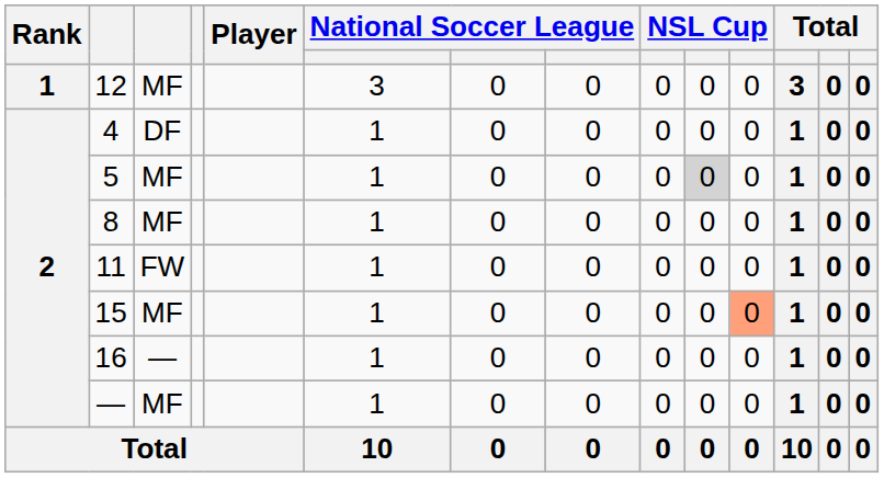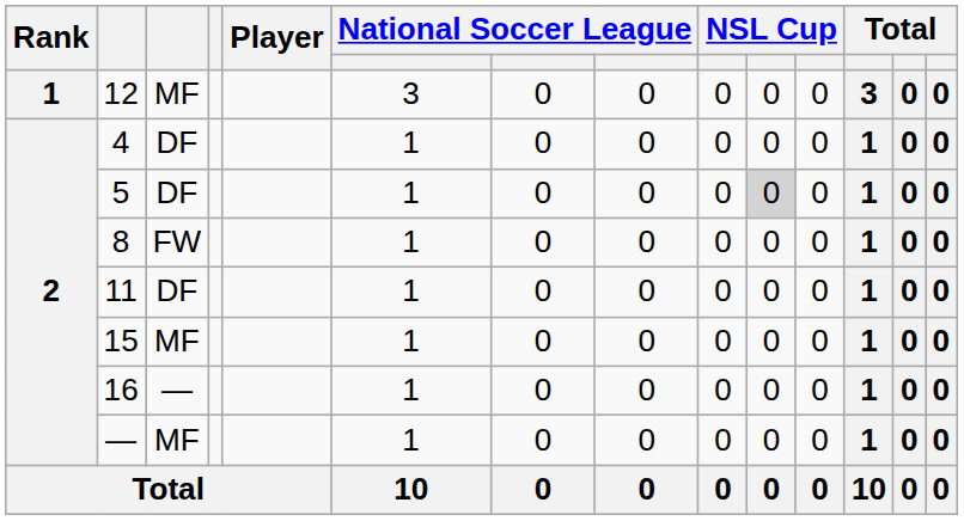 <table class="wikitable sortable" style="text-align:center">
 <tr>
 <th rowspan="2">Rank</th>
 <th rowspan="2"></th>
 <th rowspan="2"></th>
 <th rowspan="2"></th>
 <th rowspan="2">Player</th>
 <th colspan="3"><a href='#'>National Soccer League</a></th>
 <th colspan="3"><a href='#'>NSL Cup</a></th>
 <th colspan="3">Total</th>
 </tr>
 <tr>
 <th></th>
 <th></th>
 <th></th>
 <th></th>
 <th></th>
 <th></th>
 <th></th>
 <th></th>
 <th></th>
 </tr>
 <tr>
 <th>1</th>
 <td>12</td>
 <td>MF</td>
 <td></td>
 <td align="left"><br></td>
 <td>3</td>
 <td>0</td>
 <td>0<br></td>
 <td>0</td>
 <td>0</td>
 <td>0<br></td>
 <th>3</th>
 <th>0</th>
 <th>0</th>
 </tr>
 <tr>
 <th rowspan="7">2</th>
 <td>4</td>
 <td>DF</td>
 <td></td>
 <td align="left"><br></td>
 <td>1</td>
 <td>0</td>
 <td>0<br></td>
 <td>0</td>
 <td>0</td>
 <td>0<br></td>
 <th>1</th>
 <th>0</th>
 <th>0</th>
 </tr>
 <tr>
 <td>5</td>
-<td>MF</td>
+<td>DF</td>
 <td></td>
 <td align="left"><br></td>
 <td>1</td>
 <td>0</td>
 <td>0<br></td>
 <td>0</td>
 <td style="background: lightgrey;">0</td>
 <td>0<br></td>
 <th>1</th>
 <th>0</th>
 <th>0</th>
 </tr>
 <tr>
 <td>8</td>
-<td>MF</td>
+<td>FW</td>
 <td></td>
 <td align="left"><br></td>
 <td>1</td>
 <td>0</td>
 <td>0<br></td>
 <td>0</td>
 <td>0</td>
 <td>0<br></td>
 <th>1</th>
 <th>0</th>
 <th>0</th>
 </tr>
 <tr>
 <td>11</td>
-<td>FW</td>
+<td>DF</td>
 <td></td>
 <td align="left"><br></td>
 <td>1</td>
 <td>0</td>
 <td>0<br></td>
 <td>0</td>
 <td>0</td>
 <td>0<br></td>
 <th>1</th>
 <th>0</th>
 <th>0</th>
 </tr>
 <tr>
 <td>15</td>
 <td>MF</td>
 <td></td>
 <td align="left"><br></td>
 <td>1</td>
 <td>0</td>
 <td>0<br></td>
 <td>0</td>
 <td>0</td>
-<td style="background: lightsalmon;">0<br></td>
+<td>0<br></td>
 <th>1</th>
 <th>0</th>
 <th>0</th>
 </tr>
 <tr>
 <td>16</td>
 <td>—</td>
 <td></td>
 <td align="left"><br></td>
 <td>1</td>
 <td>0</td>
 <td>0<br></td>
 <td>0</td>
 <td>0</td>
 <td>0<br></td>
 <th>1</th>
 <th>0</th>
 <th>0</th>
 </tr>
 <tr>
 <td>—</td>
 <td>MF</td>
 <td></td>
 <td align="left"><br></td>
 <td>1</td>
 <td>0</td>
 <td>0<br></td>
 <td>0</td>
 <td>0</td>
 <td>0<br></td>
 <th>1</th>
 <th>0</th>
 <th>0</th>
 </tr>
 <tr>
 <th colspan="5">Total<br></th>
 <th>10</th>
 <th>0</th>
 <th>0<br></th>
 <th>0</th>
 <th>0</th>
 <th>0<br></th>
 <th>10</th>
 <th>0</th>
 <th>0</th>
 </tr>
 </table>
